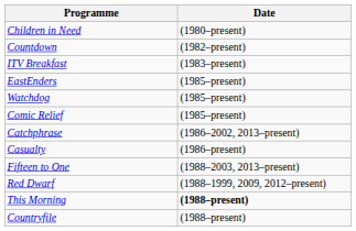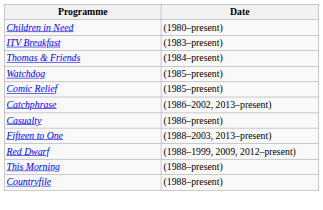 <table class="wikitable">
 <tr>
 <th width=250>Programme</th>
 <th width=250>Date</th>
 </tr>
 <tr>
 <td><em><a href='#'>Children in Need</a></em></td>
 <td>(1980–present)</td>
 </tr>
 <tr>
-<td><em><a href='#'>Countdown</a></em></td>
-<td>(1982–present)</td>
-</tr>
-<tr>
 <td><em><a href='#'>ITV Breakfast</a></em></td>
 <td>(1983–present)</td>
 </tr>
 <tr>
-<td><em><a href='#'>EastEnders</a></em></td>
-<td>(1985–present)</td>
+<td><em><a href='#'>Thomas & Friends</a></em></td>
+<td>(1984–present)</td>
 </tr>
 <tr>
 <td><em><a href='#'>Watchdog</a></em></td>
 <td>(1985–present)</td>
 </tr>
 <tr>
 <td><em><a href='#'>Comic Relief</a></em></td>
 <td>(1985–present)</td>
 </tr>
 <tr>
 <td><em><a href='#'>Catchphrase</a></em></td>
 <td>(1986–2002, 2013–present)</td>
 </tr>
 <tr>
 <td><em><a href='#'>Casualty</a></em></td>
 <td>(1986–present)</td>
 </tr>
 <tr>
 <td><em><a href='#'>Fifteen to One</a></em></td>
 <td>(1988–2003, 2013–present)</td>
 </tr>
 <tr>
 <td><em><a href='#'>Red Dwarf</a></em></td>
 <td>(1988–1999, 2009, 2012–present)</td>
 </tr>
 <tr>
 <td><em><a href='#'>This Morning</a></em></td>
-<td><strong>(1988–present)</strong></td>
+<td>(1988–present)</td>
 </tr>
 <tr>
 <td><em><a href='#'>Countryfile</a></em></td>
 <td>(1988–present)</td>
 </tr>
 </table>
